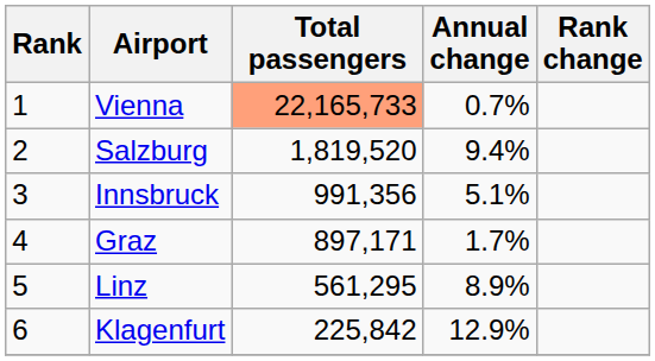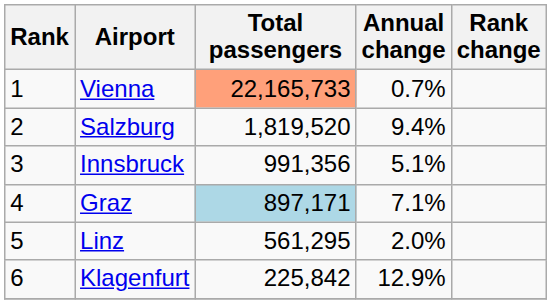 <table class="wikitable">
 <tr>
 <th>Rank</th>
 <th>Airport</th>
 <th style="width:100px">Total<br>passengers</th>
 <th>Annual<br>change</th>
 <th>Rank<br>change</th>
 </tr>
 <tr>
 <td>1</td>
 <td><a href='#'>Vienna</a></td>
 <td align="right" style="background: lightsalmon;">22,165,733</td>
 <td align="right">0.7%</td>
 <td align="center"></td>
 </tr>
 <tr>
 <td>2</td>
 <td><a href='#'>Salzburg</a></td>
 <td align="right">1,819,520</td>
 <td align="right">9.4%</td>
 <td align="center"></td>
 </tr>
 <tr>
 <td>3</td>
 <td><a href='#'>Innsbruck</a></td>
 <td align="right">991,356</td>
 <td align="right">5.1%</td>
 <td align="center"></td>
 </tr>
 <tr>
 <td>4</td>
 <td><a href='#'>Graz</a></td>
-<td align="right">897,171</td>
-<td align="right">1.7%</td>
+<td align="right" style="background: lightblue;">897,171</td>
+<td align="right">7.1%</td>
 <td align="center"></td>
 </tr>
 <tr>
 <td>5</td>
 <td><a href='#'>Linz</a></td>
 <td align="right">561,295</td>
-<td align="right">8.9%</td>
+<td align="right">2.0%</td>
 <td align="center"></td>
 </tr>
 <tr>
 <td>6</td>
 <td><a href='#'>Klagenfurt</a></td>
 <td align="right">225,842</td>
 <td align="right">12.9%</td>
 <td align="center"></td>
 </tr>
 <tr>
 </tr>
 </table>
